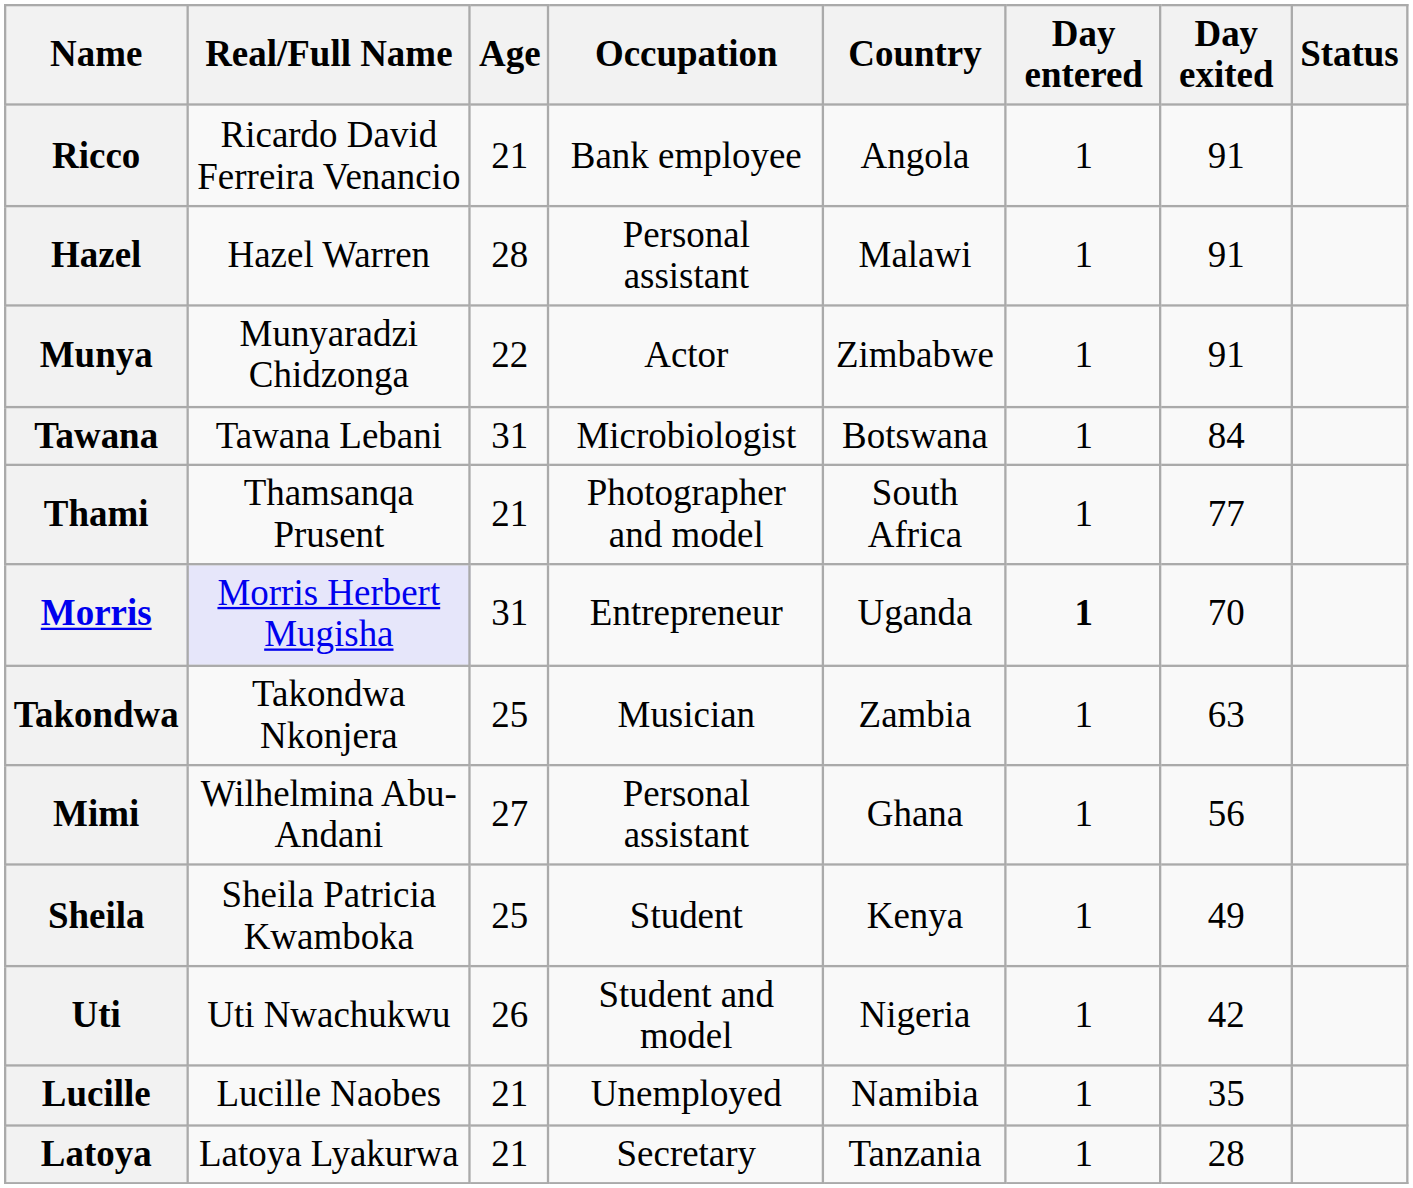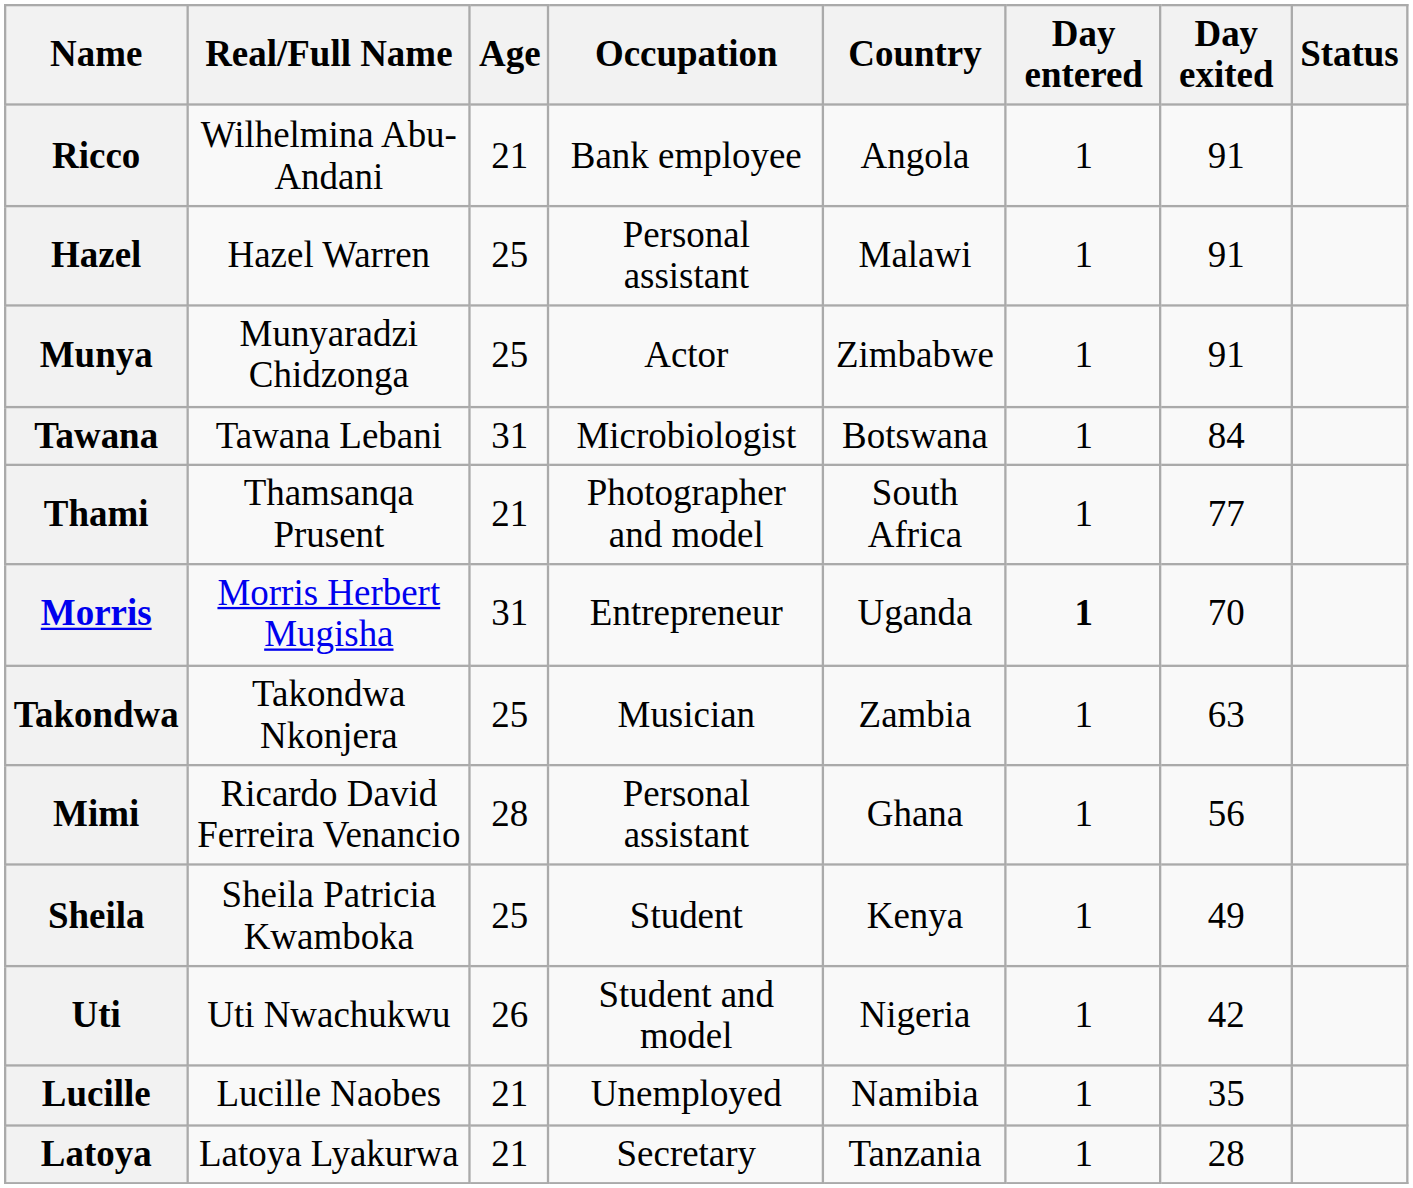 <table class="wikitable" style="text-align:center;">
 <tr>
 <th>Name</th>
 <th>Real/Full Name</th>
 <th>Age</th>
 <th>Occupation</th>
 <th>Country</th>
 <th>Day entered</th>
 <th>Day exited</th>
 <th>Status</th>
 </tr>
 <tr>
 <th>Ricco</th>
-<td>Ricardo David Ferreira Venancio</td>
+<td>Wilhelmina Abu-Andani</td>
 <td>21</td>
 <td>Bank employee</td>
 <td>Angola</td>
 <td>1</td>
 <td>91</td>
 <td></td>
 </tr>
 <tr>
 <th>Hazel</th>
 <td>Hazel Warren</td>
-<td>28</td>
+<td>25</td>
 <td>Personal assistant</td>
 <td>Malawi</td>
 <td>1</td>
 <td>91</td>
 <td></td>
 </tr>
 <tr>
 <th>Munya</th>
 <td>Munyaradzi Chidzonga</td>
-<td>22</td>
+<td>25</td>
 <td>Actor</td>
 <td>Zimbabwe</td>
 <td>1</td>
 <td>91</td>
 <td></td>
 </tr>
 <tr>
 <th>Tawana</th>
 <td>Tawana Lebani</td>
 <td>31</td>
 <td>Microbiologist</td>
 <td>Botswana</td>
 <td>1</td>
 <td>84</td>
 <td></td>
 </tr>
 <tr>
 <th>Thami</th>
 <td>Thamsanqa Prusent</td>
 <td>21</td>
 <td>Photographer and model</td>
 <td>South Africa</td>
 <td>1</td>
 <td>77</td>
 <td></td>
 </tr>
 <tr>
 <th><a href='#'>Morris</a></th>
-<td style="background: lavender;"><a href='#'>Morris Herbert Mugisha</a></td>
+<td><a href='#'>Morris Herbert Mugisha</a></td>
 <td>31</td>
 <td>Entrepreneur</td>
 <td>Uganda</td>
 <td><strong>1</strong></td>
 <td>70</td>
 <td></td>
 </tr>
 <tr>
 <th>Takondwa</th>
 <td>Takondwa Nkonjera</td>
 <td>25</td>
 <td>Musician</td>
 <td>Zambia</td>
 <td>1</td>
 <td>63</td>
 <td></td>
 </tr>
 <tr>
 <th>Mimi</th>
-<td>Wilhelmina Abu-Andani</td>
-<td>27</td>
+<td>Ricardo David Ferreira Venancio</td>
+<td>28</td>
 <td>Personal assistant</td>
 <td>Ghana</td>
 <td>1</td>
 <td>56</td>
 <td></td>
 </tr>
 <tr>
 <th>Sheila</th>
 <td>Sheila Patricia Kwamboka</td>
 <td>25</td>
 <td>Student</td>
 <td>Kenya</td>
 <td>1</td>
 <td>49</td>
 <td></td>
 </tr>
 <tr>
 <th>Uti</th>
 <td>Uti Nwachukwu</td>
 <td>26</td>
 <td>Student and model</td>
 <td>Nigeria</td>
 <td>1</td>
 <td>42</td>
 <td></td>
 </tr>
 <tr>
 <th>Lucille</th>
 <td>Lucille Naobes</td>
 <td>21</td>
 <td>Unemployed</td>
 <td>Namibia</td>
 <td>1</td>
 <td>35</td>
 <td></td>
 </tr>
 <tr>
 <th>Latoya</th>
 <td>Latoya Lyakurwa</td>
 <td>21</td>
 <td>Secretary</td>
 <td>Tanzania</td>
 <td>1</td>
 <td>28</td>
 <td></td>
 </tr>
 </table>
